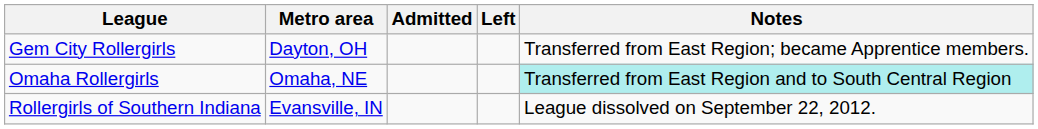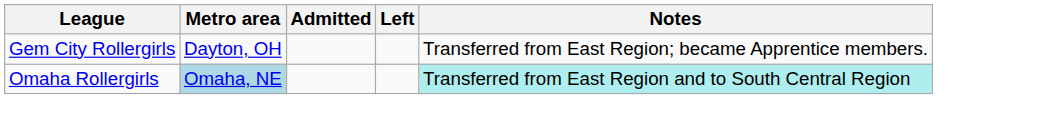 <table class="wikitable sortable">
 <tr>
 <th>League</th>
 <th>Metro area</th>
 <th>Admitted</th>
 <th>Left</th>
 <th>Notes</th>
 </tr>
 <tr>
 <td><a href='#'>Gem City Rollergirls</a></td>
 <td><a href='#'>Dayton, OH</a></td>
 <td></td>
 <td></td>
 <td>Transferred from East Region; became Apprentice members.</td>
 </tr>
 <tr>
 <td><a href='#'>Omaha Rollergirls</a></td>
-<td><a href='#'>Omaha, NE</a></td>
+<td style="background: lightblue;"><a href='#'>Omaha, NE</a></td>
 <td></td>
 <td></td>
 <td style="background: paleturquoise;">Transferred from East Region and to South Central Region</td>
 </tr>
-<tr>
-<td><a href='#'>Rollergirls of Southern Indiana</a></td>
-<td><a href='#'>Evansville, IN</a></td>
-<td></td>
-<td></td>
-<td>League dissolved on September 22, 2012.</td>
-</tr>
 </table>
